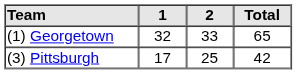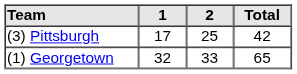 <table border=1 cellspacing=0 width=300 style="margin-left:3em;">
 <tr style="text-align:center; background-color:#e6e6e6;">
 <th align=left width=25%>Team</th>
 <th width=10%>1</th>
 <th width=10%>2</th>
 <th width=10%>Total</th>
 </tr>
 <tr style="text-align:center;">
+<td align=left>(3) <a href='#'>Pittsburgh</a></td>
+<td>17</td>
+<td>25</td>
+<td>42</td>
+</tr>
+<tr style="text-align:center;">
 <td align=left>(1) <a href='#'>Georgetown</a></td>
 <td>32</td>
 <td>33</td>
 <td>65</td>
 </tr>
 <tr style="text-align:center;">
-<td align=left>(3) <a href='#'>Pittsburgh</a></td>
-<td>17</td>
-<td>25</td>
-<td>42</td>
-</tr>
-<tr style="text-align:center;">
 </tr>
 </table>
